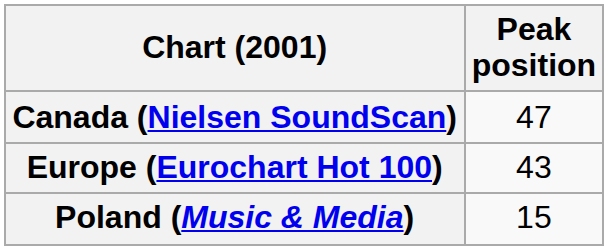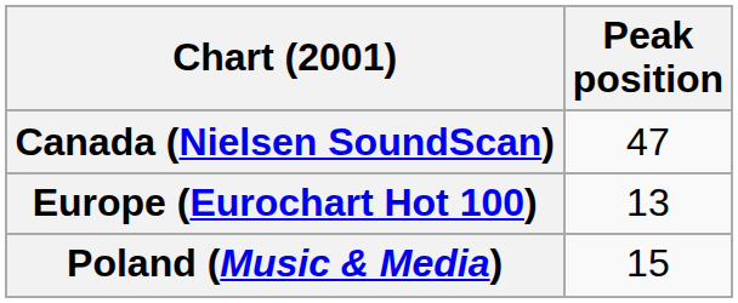 <table class="wikitable sortable plainrowheaders">
 <tr>
 <th>Chart (2001)</th>
 <th>Peak<br>position</th>
 </tr>
 <tr>
 </tr>
 <tr>
 </tr>
 <tr>
 <th scope="row">Canada (<a href='#'>Nielsen SoundScan</a>)</th>
 <td style="text-align:center;">47</td>
 </tr>
 <tr>
 <th scope="row">Europe (<a href='#'>Eurochart Hot 100</a>)</th>
-<td align="center">43</td>
+<td align="center">13</td>
 </tr>
 <tr>
 </tr>
 <tr>
 </tr>
 <tr>
 </tr>
 <tr>
 </tr>
 <tr>
 <th scope="row">Poland (<em><a href='#'>Music & Media</a></em>)</th>
 <td align="center">15</td>
 </tr>
 <tr>
 </tr>
 <tr>
 </tr>
 <tr>
 </tr>
 </table>
